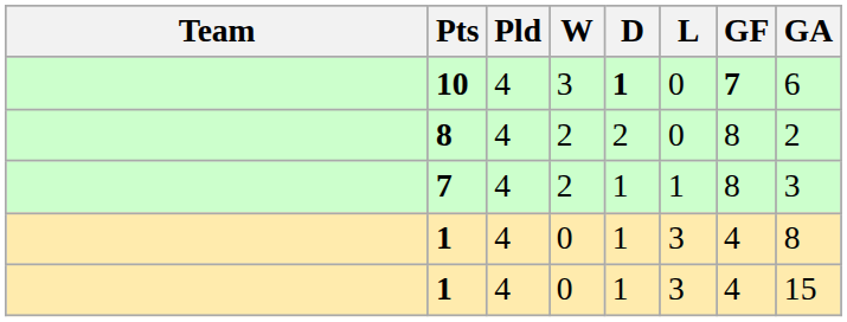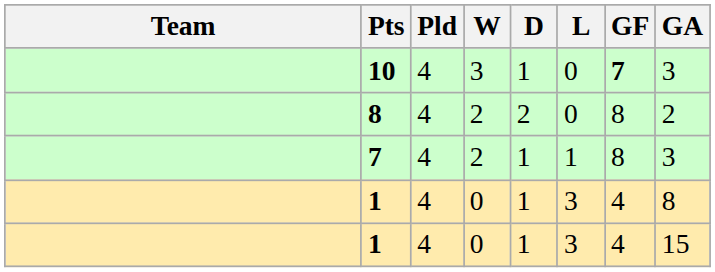 <table class="wikitable">
 <tr>
 <th width=200>Team</th>
 <th width=20>Pts</th>
 <th width=20>Pld</th>
 <th width=20>W</th>
 <th width=20>D</th>
 <th width=20>L</th>
 <th width=20>GF</th>
 <th width=20>GA</th>
 </tr>
 <tr style="background:#ccffcc">
 <td style="text-align:left"></td>
 <td><strong>10</strong></td>
 <td>4</td>
 <td>3</td>
-<td><strong>1</strong></td>
+<td>1</td>
 <td>0</td>
 <td><strong>7</strong></td>
-<td>6</td>
+<td>3</td>
 </tr>
 <tr style="background:#ccffcc">
 <td style="text-align:left"></td>
 <td><strong>8</strong></td>
 <td>4</td>
 <td>2</td>
 <td>2</td>
 <td>0</td>
 <td>8</td>
 <td>2</td>
 </tr>
 <tr style="background:#ccffcc">
 <td style="text-align:left"></td>
 <td><strong>7</strong></td>
 <td>4</td>
 <td>2</td>
 <td>1</td>
 <td>1</td>
 <td>8</td>
 <td>3</td>
 </tr>
 <tr style="background:#ffebad">
 <td style="text-align:left"></td>
 <td><strong>1</strong></td>
 <td>4</td>
 <td>0</td>
 <td>1</td>
 <td>3</td>
 <td>4</td>
 <td>8</td>
 </tr>
 <tr style="background:#ffebad">
 <td style="text-align:left"></td>
 <td><strong>1</strong></td>
 <td>4</td>
 <td>0</td>
 <td>1</td>
 <td>3</td>
 <td>4</td>
 <td>15</td>
 </tr>
 </table>
